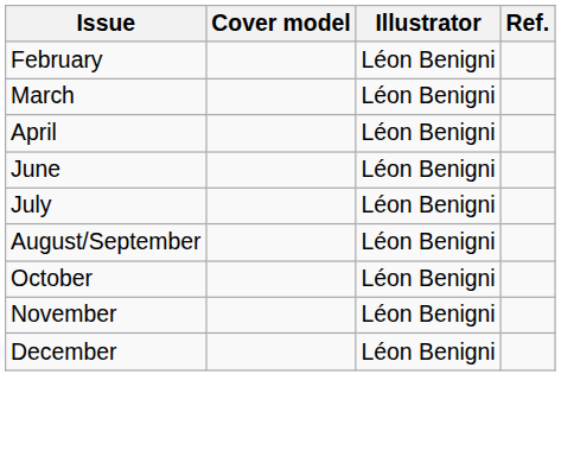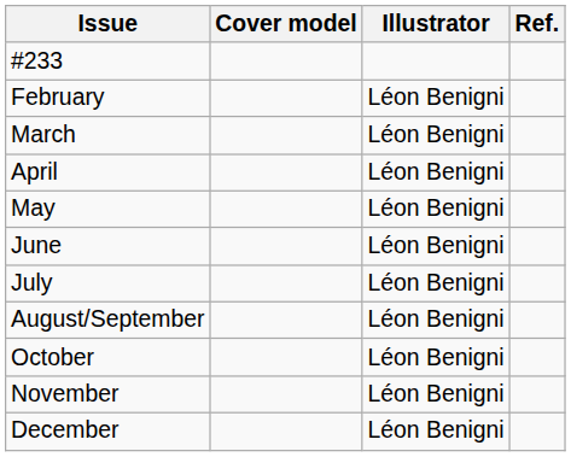 <table class="wikitable">
 <tr>
 <th>Issue</th>
 <th>Cover model</th>
 <th>Illustrator</th>
 <th>Ref.</th>
+</tr>
+<tr>
+<td>#233</td>
+<td></td>
+<td></td>
+<td></td>
 </tr>
 <tr>
 <td>February</td>
 <td></td>
 <td>Léon Benigni</td>
 <td></td>
 </tr>
 <tr>
 <td>March</td>
 <td></td>
 <td>Léon Benigni</td>
 <td></td>
 </tr>
 <tr>
 <td>April</td>
+<td></td>
+<td>Léon Benigni</td>
+<td></td>
+</tr>
+<tr>
+<td>May</td>
 <td></td>
 <td>Léon Benigni</td>
 <td></td>
 </tr>
 <tr>
 <td>June</td>
 <td></td>
 <td>Léon Benigni</td>
 <td></td>
 </tr>
 <tr>
 <td>July</td>
 <td></td>
 <td>Léon Benigni</td>
 <td></td>
 </tr>
 <tr>
 <td>August/September</td>
 <td></td>
 <td>Léon Benigni</td>
 <td></td>
 </tr>
 <tr>
 <td>October</td>
 <td></td>
 <td>Léon Benigni</td>
 <td></td>
 </tr>
 <tr>
 <td>November</td>
 <td></td>
 <td>Léon Benigni</td>
 <td></td>
 </tr>
 <tr>
 <td>December</td>
 <td></td>
 <td>Léon Benigni</td>
 <td></td>
 </tr>
 </table>
